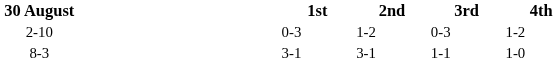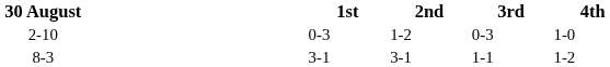 <table width=60% cellspacing=1>
 <tr>
 <th width=20%></th>
 <th width=12%>30 August</th>
 <th width=20%></th>
 <th width=8%>1st</th>
 <th width=8%>2nd</th>
 <th width=8%>3rd</th>
 <th width=8%>4th</th>
 </tr>
 <tr style=font-size:90%>
 <td align=right></td>
 <td align=center>2-10</td>
 <td><strong></strong></td>
 <td>0-3</td>
 <td>1-2</td>
 <td>0-3</td>
-<td>1-2</td>
+<td>1-0</td>
 </tr>
 <tr style=font-size:90%>
 <td align=right><strong></strong></td>
 <td align=center>8-3</td>
 <td></td>
 <td>3-1</td>
 <td>3-1</td>
 <td>1-1</td>
-<td>1-0</td>
+<td>1-2</td>
 </tr>
 </table>
